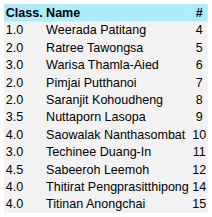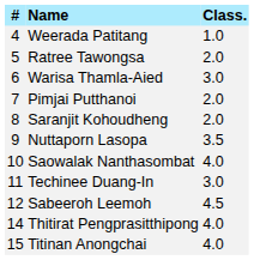 <table border=0 cellpadding=2 cellspacing=0  |- bgcolor=#F2F2F2 style="text-align:center; font-size:90%;">
 <tr bgcolor=#ADEBFD>
+<th>#</th>
+<th align=left>Name</th>
 <th align=left>Class.</th>
-<th align=left>Name</th>
-<th>#</th>
 </tr>
 <tr>
+<td>4</td>
+<td align=left>Weerada Patitang</td>
 <td align=left>1.0</td>
-<td align=left>Weerada Patitang</td>
-<td>4</td>
 </tr>
 <tr>
+<td>5</td>
+<td align=left>Ratree Tawongsa</td>
 <td align=left>2.0</td>
-<td align=left>Ratree Tawongsa</td>
-<td>5</td>
 </tr>
 <tr>
+<td>6</td>
+<td align=left>Warisa Thamla-Aied</td>
 <td align=left>3.0</td>
-<td align=left>Warisa Thamla-Aied</td>
-<td>6</td>
 </tr>
 <tr>
+<td>7</td>
+<td align=left>Pimjai Putthanoi</td>
 <td align=left>2.0</td>
-<td align=left>Pimjai Putthanoi</td>
-<td>7</td>
 </tr>
 <tr>
+<td>8</td>
+<td align=left>Saranjit Kohoudheng</td>
 <td align=left>2.0</td>
-<td align=left>Saranjit Kohoudheng</td>
-<td>8</td>
 </tr>
 <tr>
+<td>9</td>
+<td align=left>Nuttaporn Lasopa</td>
 <td align=left>3.5</td>
-<td align=left>Nuttaporn Lasopa</td>
-<td>9</td>
 </tr>
 <tr>
+<td>10</td>
+<td align=left>Saowalak Nanthasombat</td>
 <td align=left>4.0</td>
-<td align=left>Saowalak Nanthasombat</td>
-<td>10</td>
 </tr>
 <tr>
+<td>11</td>
+<td align=left>Techinee Duang-In</td>
 <td align=left>3.0</td>
-<td align=left>Techinee Duang-In</td>
-<td>11</td>
 </tr>
 <tr>
+<td>12</td>
+<td align=left>Sabeeroh Leemoh</td>
 <td align=left>4.5</td>
-<td align=left>Sabeeroh Leemoh</td>
-<td>12</td>
 </tr>
 <tr>
+<td>14</td>
+<td align=left>Thitirat Pengprasitthipong</td>
 <td align=left>4.0</td>
-<td align=left>Thitirat Pengprasitthipong</td>
-<td>14</td>
 </tr>
 <tr>
+<td>15</td>
+<td align=left>Titinan Anongchai</td>
 <td align=left>4.0</td>
-<td align=left>Titinan Anongchai</td>
-<td>15</td>
 </tr>
 </table>
